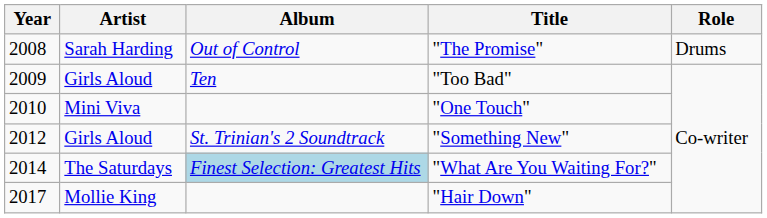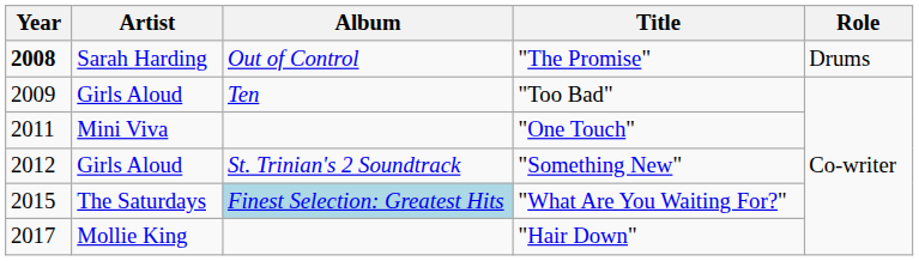 <table class="wikitable">
 <tr>
 <th width="40">Year</th>
 <th width="100">Artist</th>
 <th width="200">Album</th>
 <th width="200">Title</th>
 <th width="70">Role</th>
 </tr>
 <tr>
-<td>2008</td>
+<td><strong>2008</strong></td>
 <td><a href='#'>Sarah Harding</a></td>
 <td><em><a href='#'>Out of Control</a></em></td>
 <td>"<a href='#'>The Promise</a>"</td>
 <td>Drums</td>
 </tr>
 <tr>
 <td>2009</td>
 <td><a href='#'>Girls Aloud</a></td>
 <td><em><a href='#'>Ten</a></em></td>
 <td>"Too Bad"</td>
 <td rowspan="5">Co-writer</td>
 </tr>
 <tr>
-<td>2010</td>
+<td>2011</td>
 <td><a href='#'>Mini Viva</a></td>
 <td></td>
 <td>"<a href='#'>One Touch</a>"</td>
 </tr>
 <tr>
 <td>2012</td>
 <td><a href='#'>Girls Aloud</a></td>
 <td><em><a href='#'>St. Trinian's 2 Soundtrack</a></em></td>
 <td>"<a href='#'>Something New</a>"</td>
 </tr>
 <tr>
-<td>2014</td>
+<td>2015</td>
 <td><a href='#'>The Saturdays</a></td>
 <td style="background: lightblue;"><em><a href='#'>Finest Selection: Greatest Hits</a></em></td>
 <td>"<a href='#'>What Are You Waiting For?</a>"</td>
 </tr>
 <tr>
 <td>2017</td>
 <td><a href='#'>Mollie King</a></td>
 <td></td>
 <td>"<a href='#'>Hair Down</a>"</td>
 </tr>
 </table>
